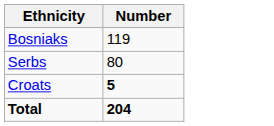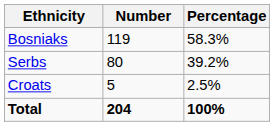 <table class="wikitable">
 <tr>
 <th width="100px">Ethnicity</th>
 <th width="80px">Number</th>
+<th width="80px">Percentage</th>
 </tr>
 <tr>
 <td><a href='#'>Bosniaks</a></td>
 <td>119</td>
+<td>58.3%</td>
 </tr>
 <tr>
 <td><a href='#'>Serbs</a></td>
 <td>80</td>
+<td>39.2%</td>
 </tr>
 <tr>
 <td><a href='#'>Croats</a></td>
-<td><strong>5</strong></td>
+<td>5</td>
+<td>2.5%</td>
 </tr>
 <tr>
 <td><strong>Total</strong></td>
 <td><strong>204</strong></td>
+<td><strong>100%</strong></td>
 </tr>
 </table>
